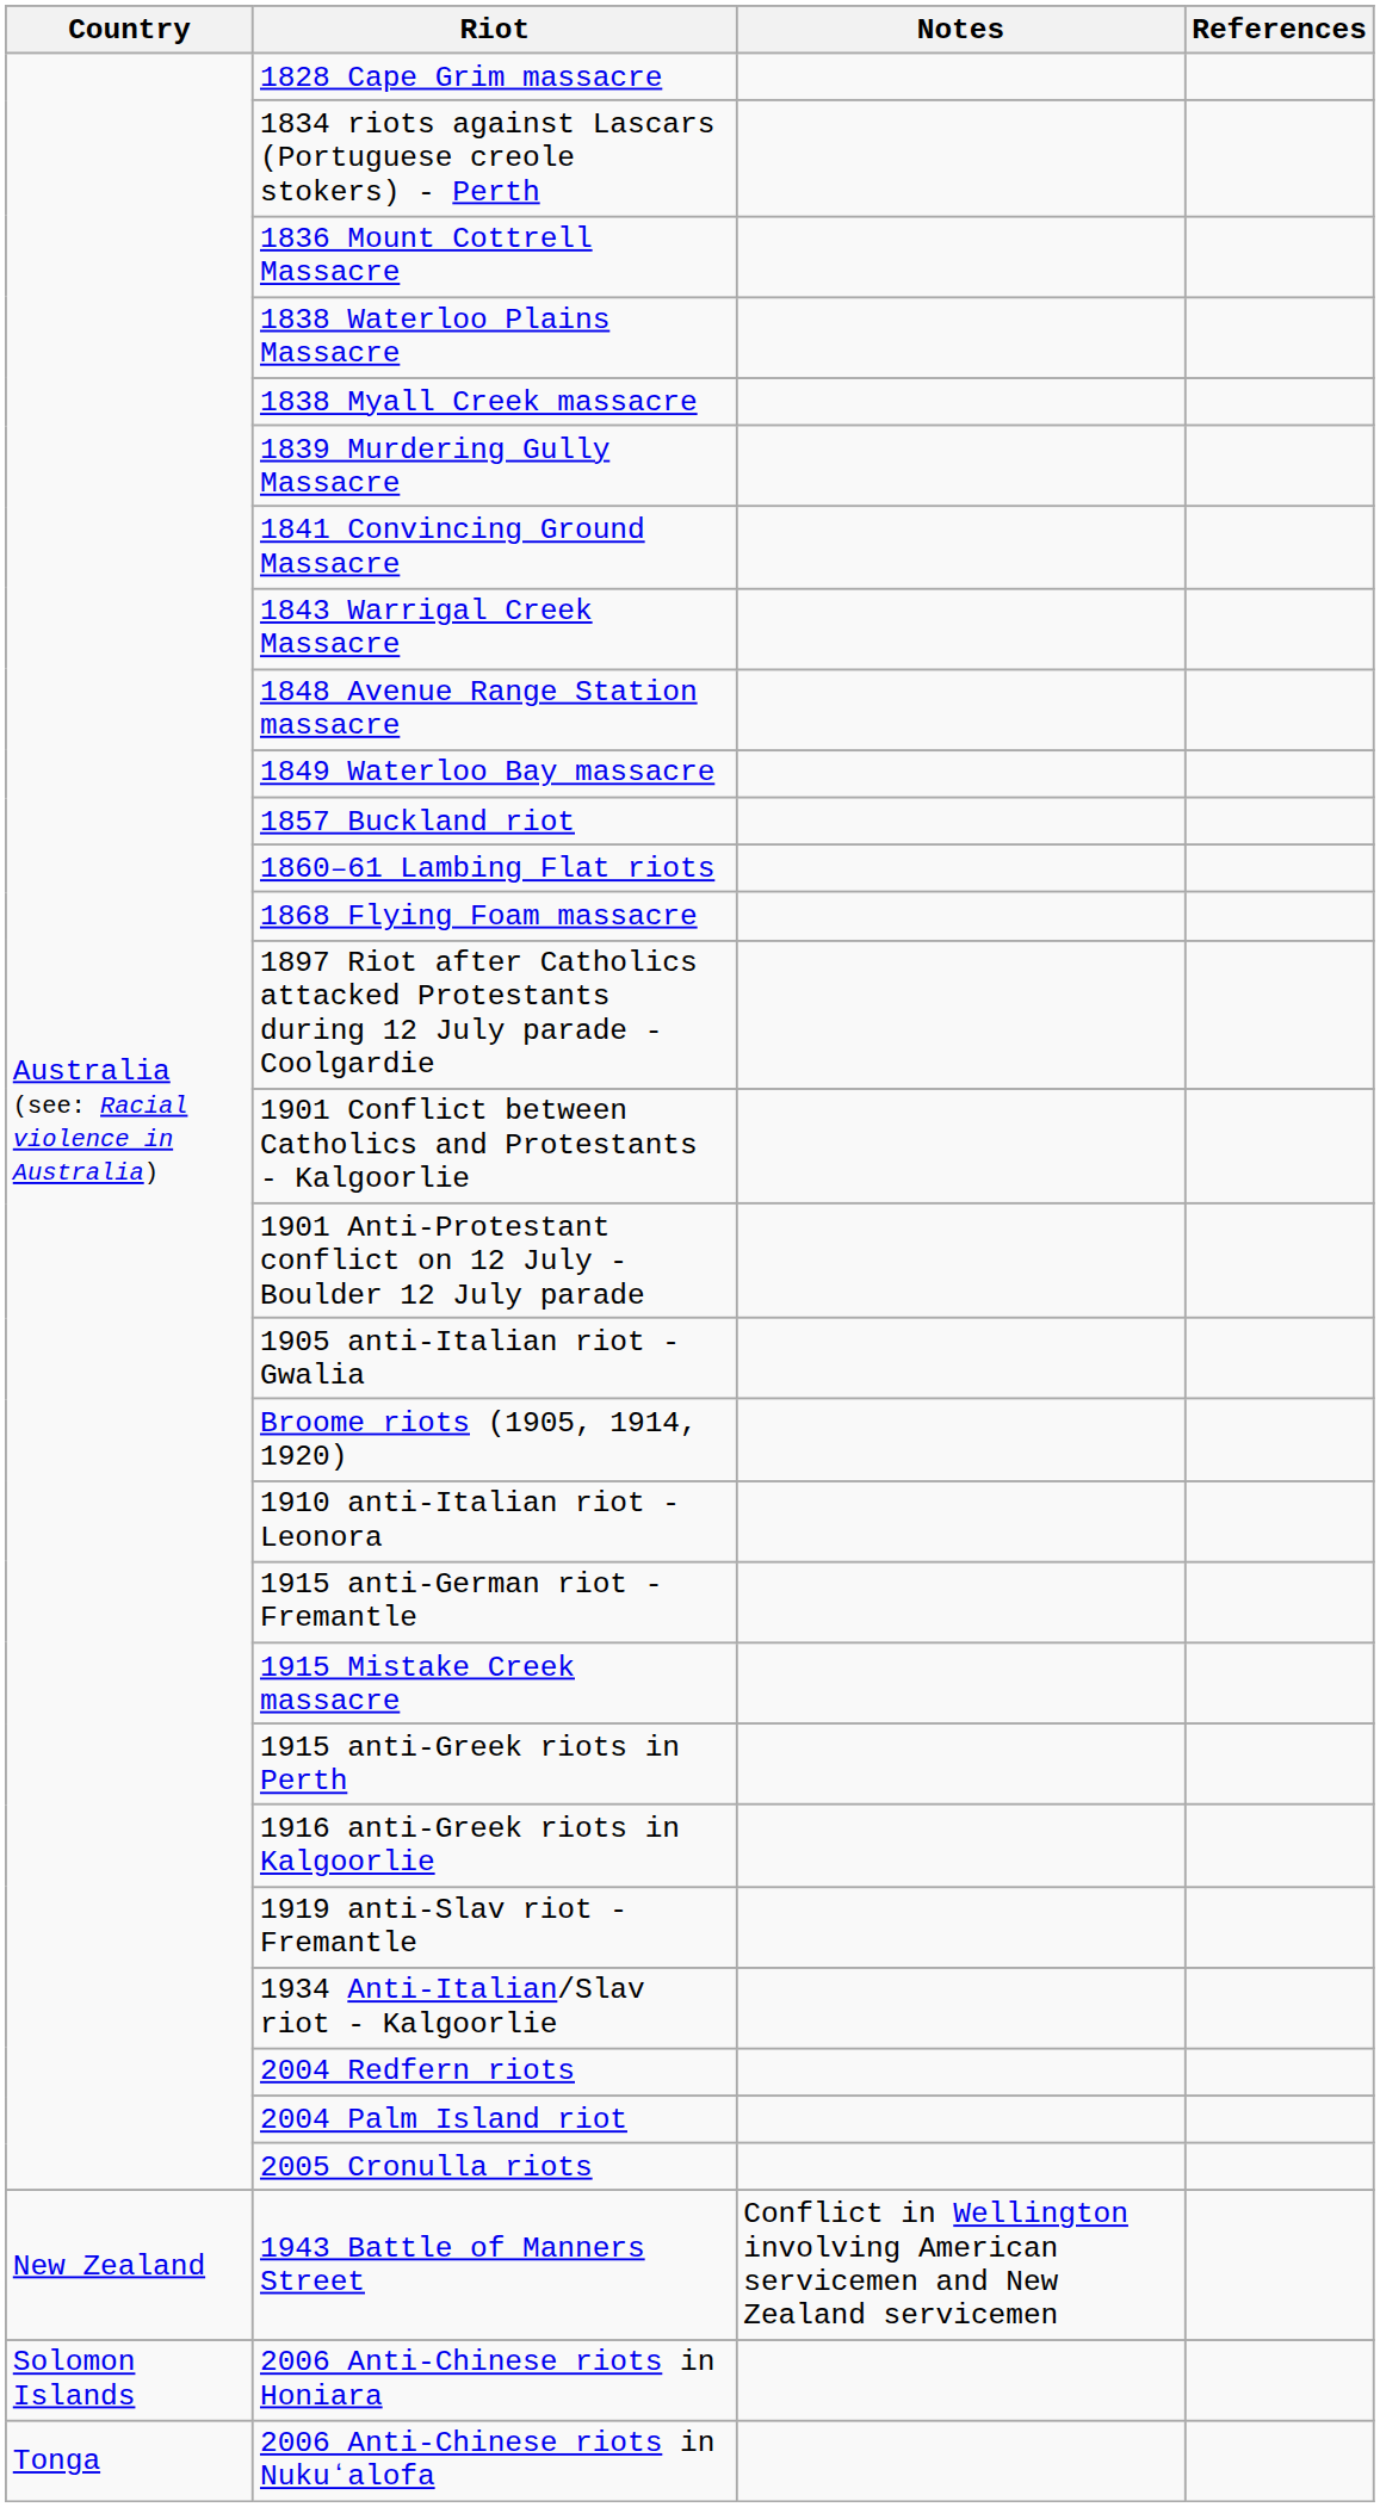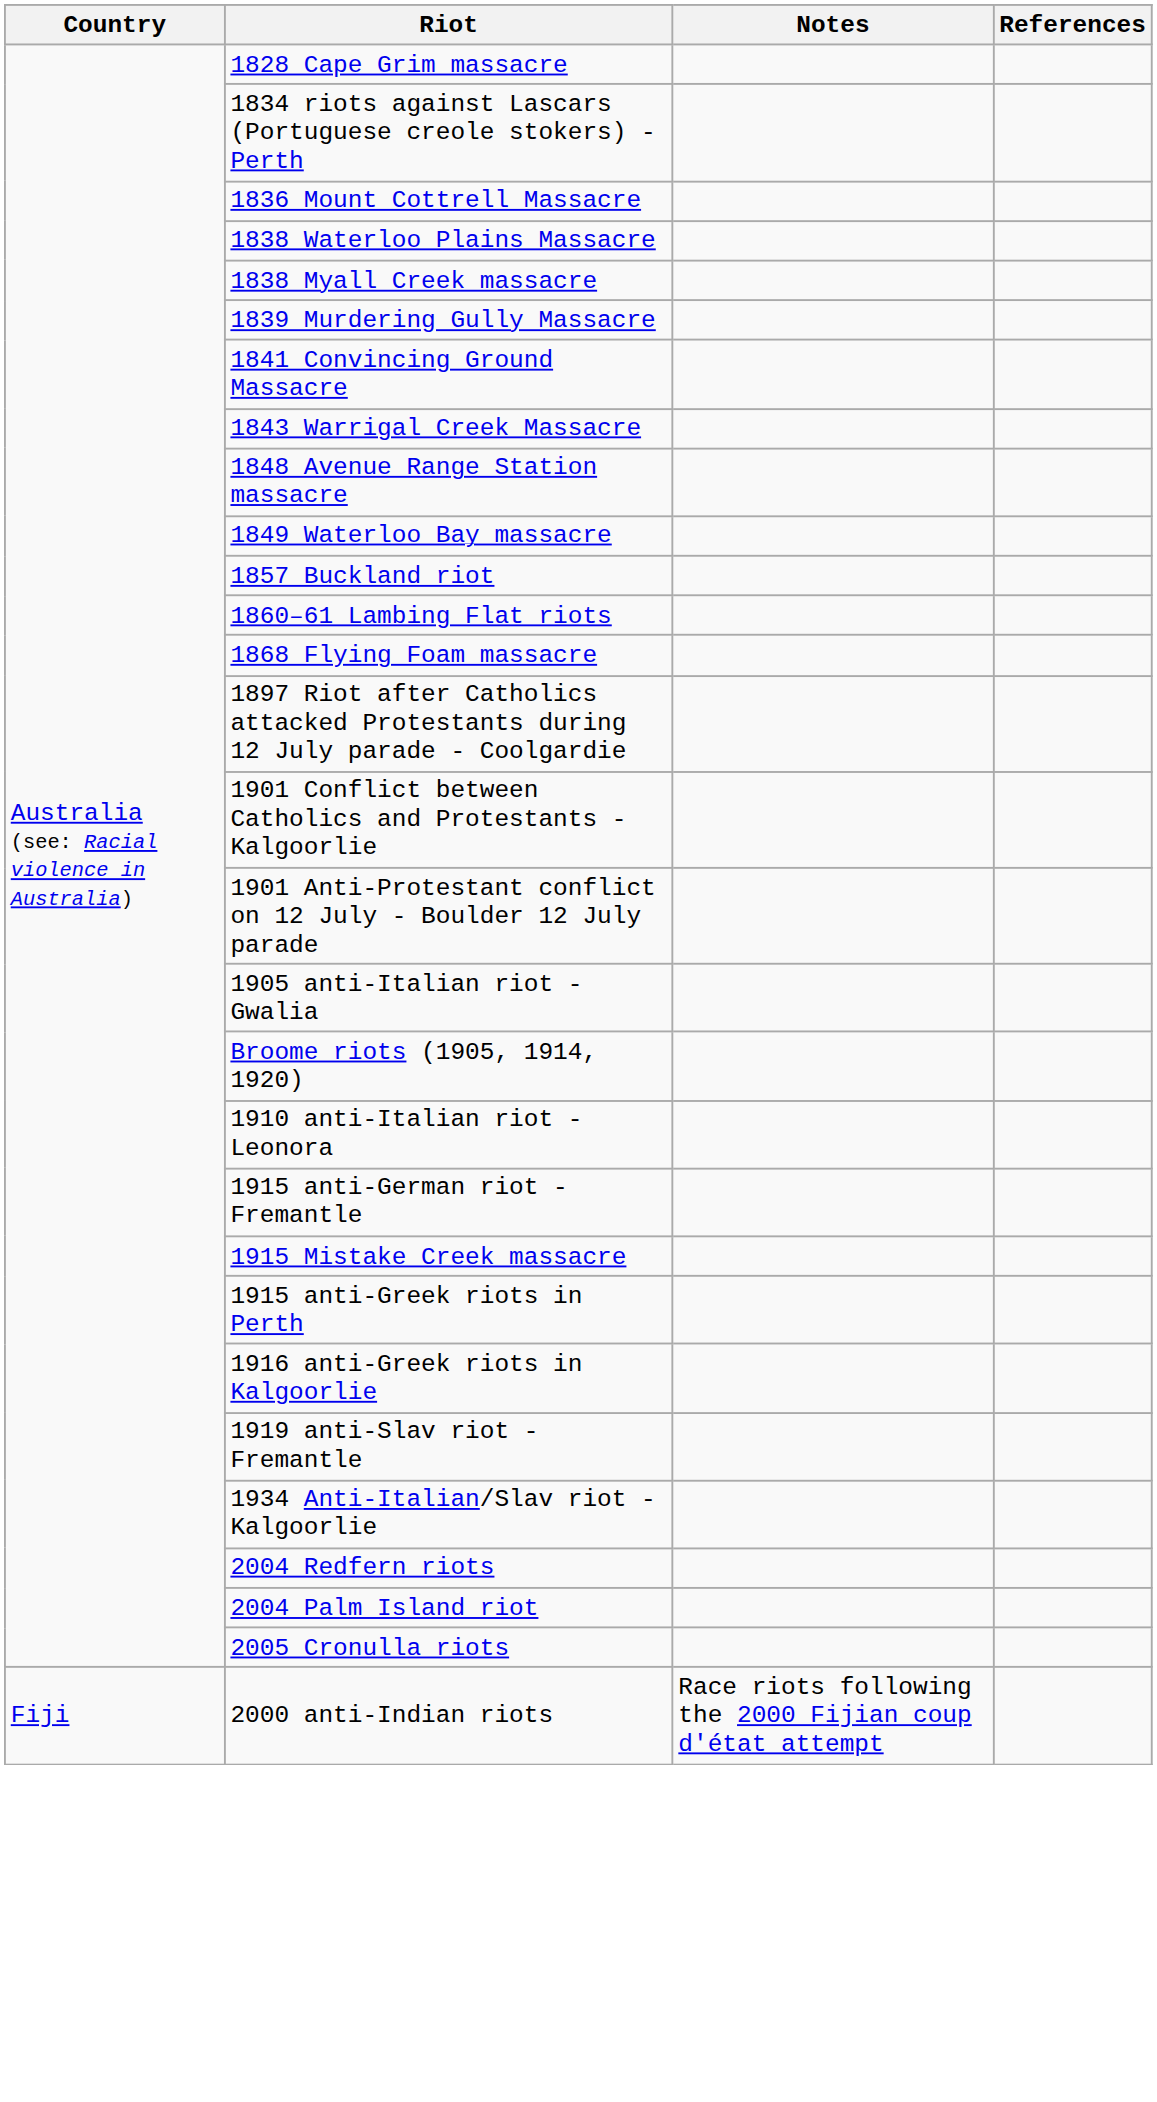 <table class="wikitable">
 <tr>
 <th>Country</th>
 <th>Riot</th>
 <th>Notes</th>
 <th>References</th>
 </tr>
 <tr>
 <td rowspan="28"><a href='#'>Australia</a><br><small>(see: <em><a href='#'>Racial violence in Australia</a></em>)</small></td>
 <td><a href='#'>1828 Cape Grim massacre</a></td>
 <td></td>
 <td></td>
 </tr>
 <tr>
 <td>1834 riots against Lascars (Portuguese creole stokers) - <a href='#'>Perth</a></td>
 <td></td>
 <td></td>
 </tr>
 <tr>
 <td><a href='#'>1836 Mount Cottrell Massacre</a></td>
 <td></td>
 <td></td>
 </tr>
 <tr>
 <td><a href='#'>1838 Waterloo Plains Massacre</a></td>
 <td></td>
 <td></td>
 </tr>
 <tr>
 <td><a href='#'>1838 Myall Creek massacre</a></td>
 <td></td>
 <td></td>
 </tr>
 <tr>
 <td><a href='#'>1839 Murdering Gully Massacre</a></td>
 <td></td>
 <td></td>
 </tr>
 <tr>
 <td><a href='#'>1841 Convincing Ground Massacre</a></td>
 <td></td>
 <td></td>
 </tr>
 <tr>
 <td><a href='#'>1843 Warrigal Creek Massacre</a></td>
 <td></td>
 <td></td>
 </tr>
 <tr>
 <td><a href='#'>1848 Avenue Range Station massacre</a></td>
 <td></td>
 <td></td>
 </tr>
 <tr>
 <td><a href='#'>1849 Waterloo Bay massacre</a></td>
 <td></td>
 <td></td>
 </tr>
 <tr>
 <td><a href='#'>1857 Buckland riot</a></td>
 <td></td>
 <td></td>
 </tr>
 <tr>
 <td><a href='#'>1860–61 Lambing Flat riots</a></td>
 <td></td>
 <td></td>
 </tr>
 <tr>
 <td><a href='#'>1868 Flying Foam massacre</a></td>
 <td></td>
 <td></td>
 </tr>
 <tr>
 <td>1897 Riot after Catholics attacked Protestants during 12 July parade - Coolgardie</td>
 <td></td>
 <td></td>
 </tr>
 <tr>
 <td>1901 Conflict between Catholics and Protestants - Kalgoorlie</td>
 <td></td>
 <td></td>
 </tr>
 <tr>
 <td>1901 Anti-Protestant conflict on 12 July - Boulder 12 July parade</td>
 <td></td>
 <td></td>
 </tr>
 <tr>
 <td>1905 anti-Italian riot - Gwalia</td>
 <td></td>
 <td></td>
 </tr>
 <tr>
 <td><a href='#'>Broome riots</a> (1905, 1914, 1920)</td>
 <td></td>
 <td></td>
 </tr>
 <tr>
 <td>1910 anti-Italian riot - Leonora</td>
 <td></td>
 <td></td>
 </tr>
 <tr>
 <td>1915 anti-German riot - Fremantle</td>
 <td></td>
 <td></td>
 </tr>
 <tr>
 <td><a href='#'>1915 Mistake Creek massacre</a></td>
 <td></td>
 <td></td>
 </tr>
 <tr>
 <td>1915 anti-Greek riots in <a href='#'>Perth</a> </td>
 <td></td>
 <td></td>
 </tr>
 <tr>
 <td>1916 anti-Greek riots in <a href='#'>Kalgoorlie</a></td>
 <td></td>
 <td></td>
 </tr>
 <tr>
 <td>1919 anti-Slav riot - Fremantle</td>
 <td></td>
 <td></td>
 </tr>
 <tr>
 <td>1934 <a href='#'>Anti-Italian</a>/Slav riot - Kalgoorlie</td>
 <td></td>
 <td></td>
 </tr>
 <tr>
 <td><a href='#'>2004 Redfern riots</a></td>
 <td></td>
 <td></td>
 </tr>
 <tr>
 <td><a href='#'>2004 Palm Island riot</a></td>
 <td></td>
 <td></td>
 </tr>
 <tr>
 <td><a href='#'>2005 Cronulla riots</a></td>
 <td></td>
 <td></td>
 </tr>
 <tr>
-<td><a href='#'>New Zealand</a></td>
-<td><a href='#'>1943 Battle of Manners Street</a></td>
-<td>Conflict in <a href='#'>Wellington</a> involving American servicemen and New Zealand servicemen</td>
-<td></td>
-</tr>
-<tr>
-<td><a href='#'>Solomon Islands</a></td>
-<td><a href='#'>2006 Anti-Chinese riots</a> in <a href='#'>Honiara</a></td>
-<td></td>
-<td></td>
-</tr>
-<tr>
-<td><a href='#'>Tonga</a></td>
-<td><a href='#'>2006 Anti-Chinese riots</a> in <a href='#'>Nukuʻalofa</a></td>
-<td></td>
+<td><a href='#'>Fiji</a></td>
+<td>2000 anti-Indian riots</td>
+<td>Race riots following the <a href='#'>2000 Fijian coup d'état attempt</a></td>
 <td></td>
 </tr>
 </table>
